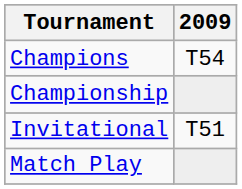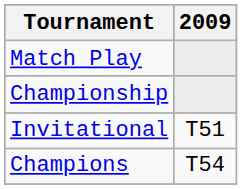 <table class="wikitable" style="text-align:center;">
 <tr>
 <th>Tournament</th>
 <th>2009</th>
 </tr>
 <tr>
-<td align="left"><a href='#'>Champions</a></td>
-<td>T54</td>
+<td align="left"><a href='#'>Match Play</a></td>
+<td style="background:#eeeeee;"></td>
 </tr>
 <tr>
 <td align="left"><a href='#'>Championship</a></td>
 <td style="background:#eeeeee;"></td>
 </tr>
 <tr>
 <td align="left"><a href='#'>Invitational</a></td>
 <td>T51</td>
 </tr>
 <tr>
-<td align="left"><a href='#'>Match Play</a></td>
-<td style="background:#eeeeee;"></td>
+<td align="left"><a href='#'>Champions</a></td>
+<td>T54</td>
 </tr>
 </table>
